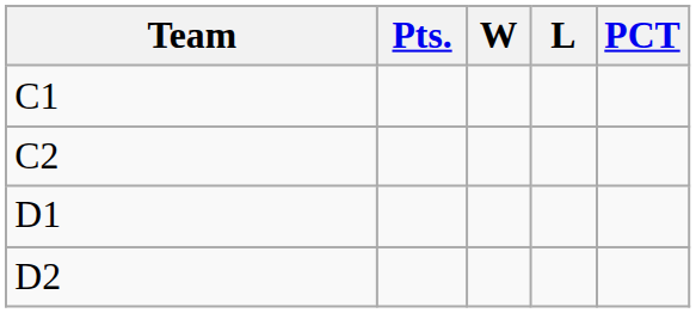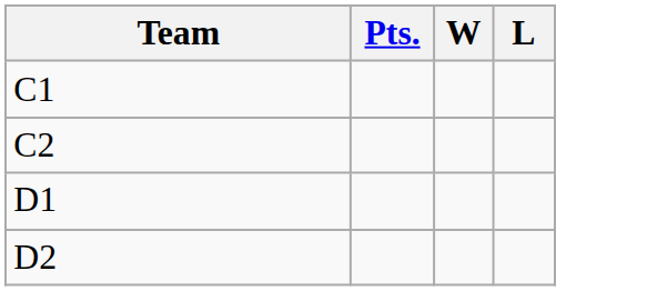 <table class=wikitable>
 <tr align=center>
 <th width=150px>Team</th>
 <th width=30px><a href='#'>Pts.</a></th>
 <th width=20px>W</th>
 <th width=20px>L</th>
-<th><a href='#'>PCT</a></th>
 </tr>
 <tr align=center>
 <td align=left>C1</td>
-<td></td>
 <td></td>
 <td></td>
 <td></td>
 </tr>
 <tr align=center>
 <td align=left>C2</td>
 <td></td>
 <td></td>
 <td></td>
-<td></td>
 </tr>
 <tr align=center>
 <td align=left>D1</td>
-<td></td>
 <td></td>
 <td></td>
 <td></td>
 </tr>
 <tr align=center>
 <td align=left>D2</td>
 <td></td>
 <td></td>
 <td></td>
-<td></td>
 </tr>
 </table>
